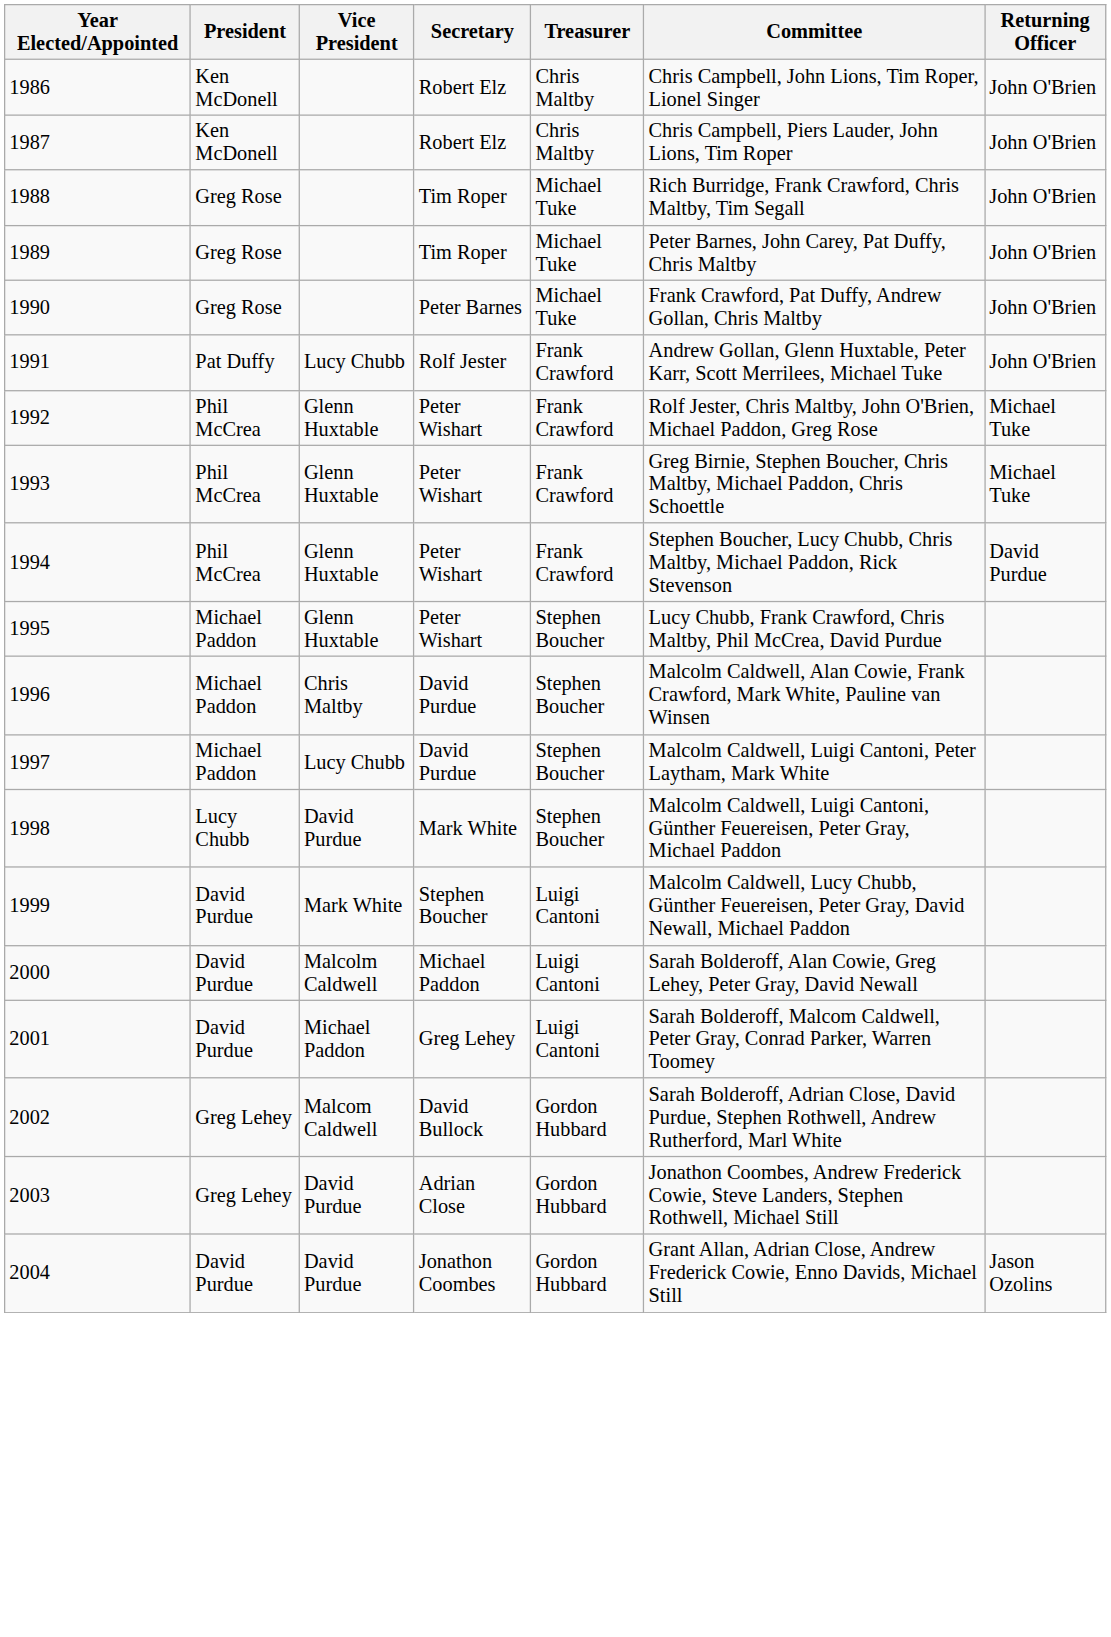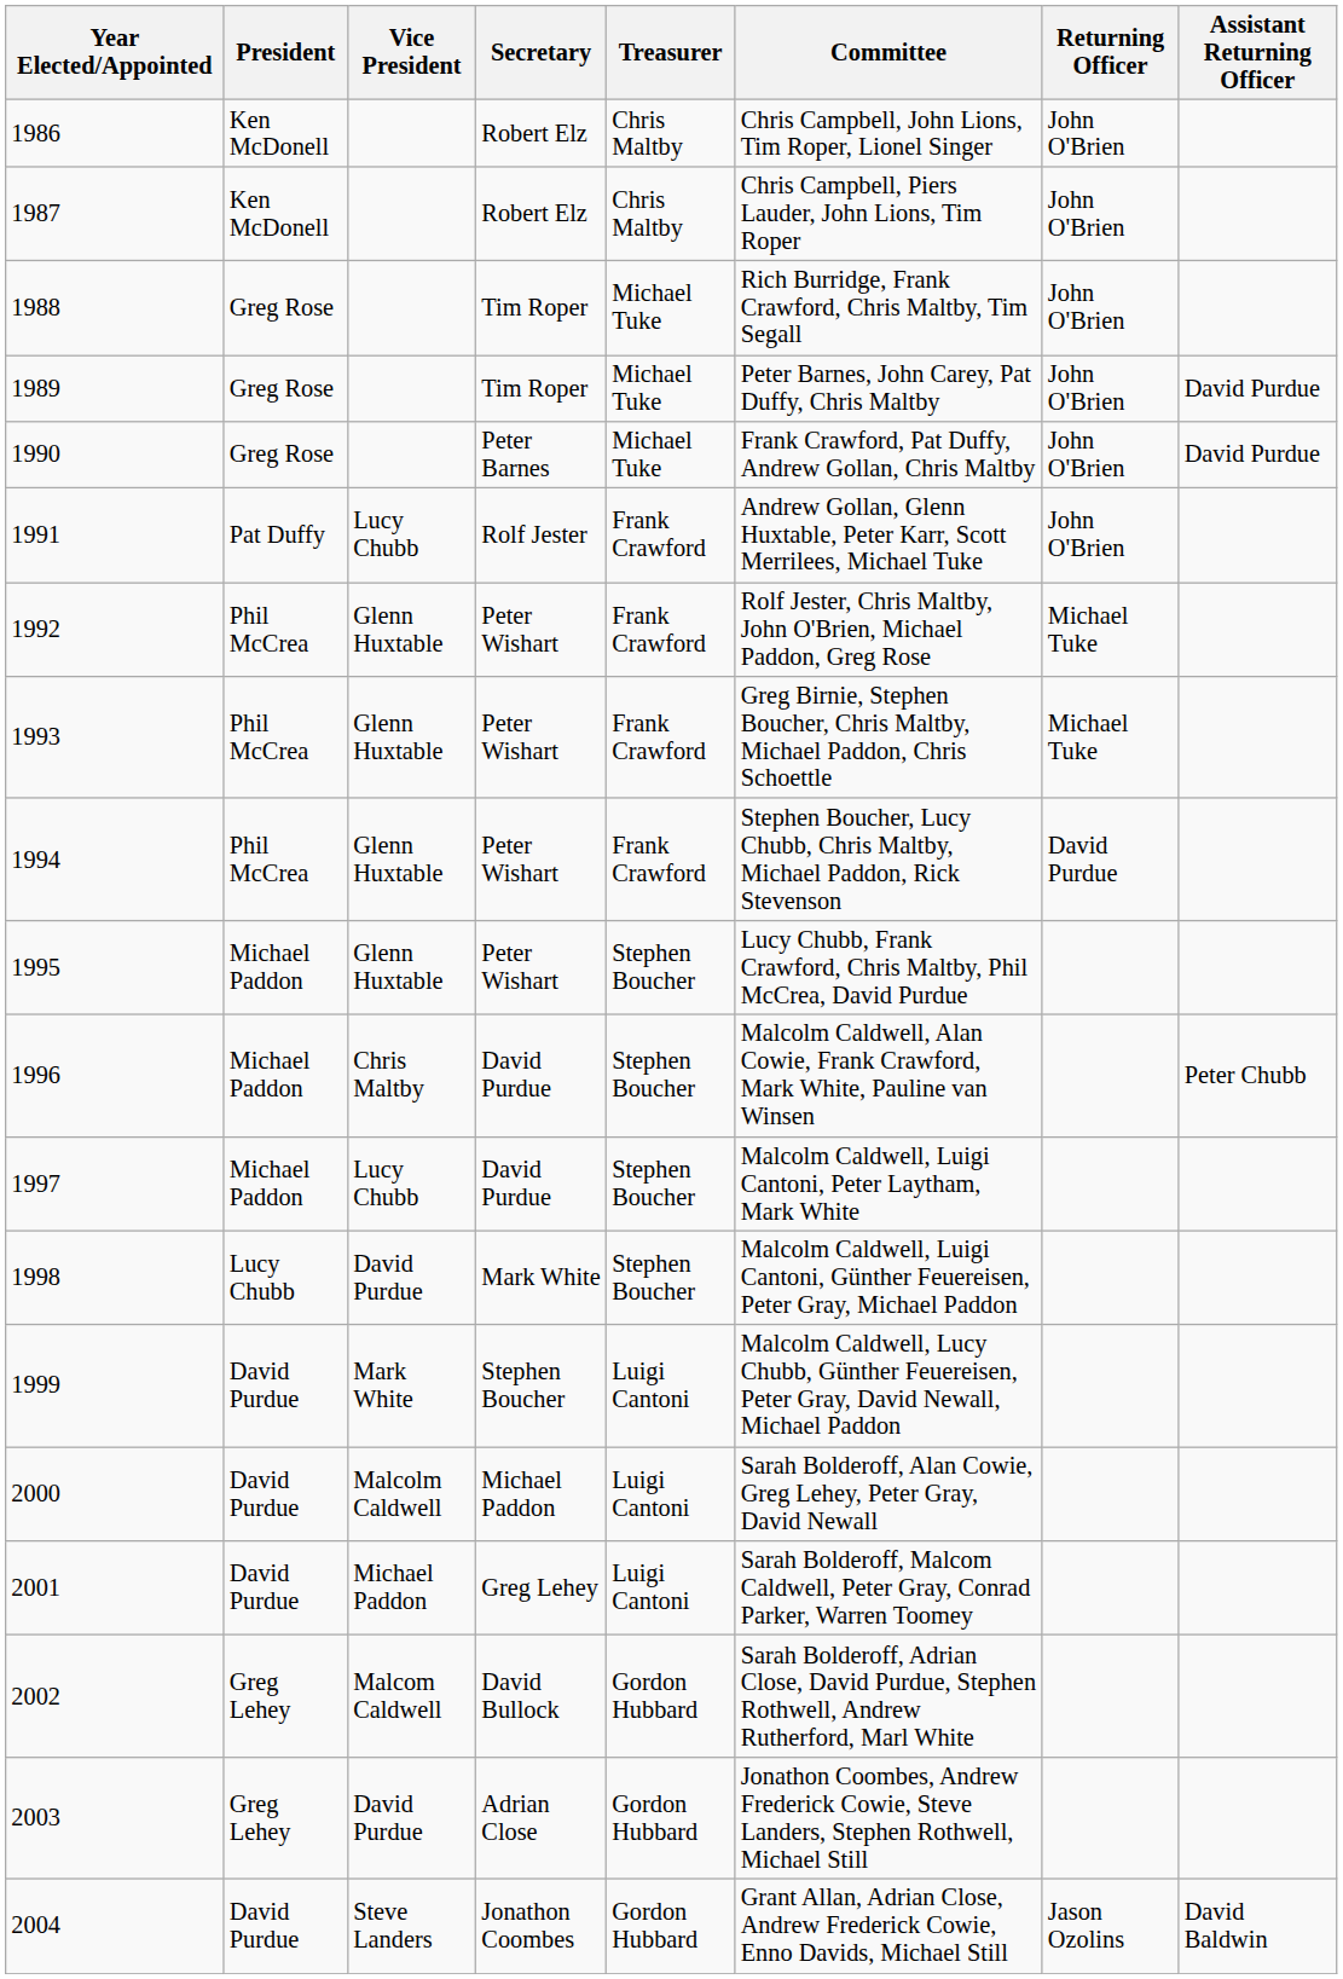 <table class=wikitable>
 <tr>
 <th>Year Elected/Appointed</th>
 <th>President</th>
 <th>Vice President</th>
 <th>Secretary</th>
 <th>Treasurer</th>
 <th>Committee</th>
 <th>Returning Officer</th>
+<th>Assistant Returning Officer</th>
 </tr>
 <tr>
 <td>1986</td>
 <td>Ken McDonell</td>
 <td></td>
 <td>Robert Elz</td>
 <td>Chris Maltby</td>
 <td>Chris Campbell, John Lions, Tim Roper, Lionel Singer</td>
 <td>John O'Brien</td>
+<td></td>
 </tr>
 <tr>
 <td>1987</td>
 <td>Ken McDonell</td>
 <td></td>
 <td>Robert Elz</td>
 <td>Chris Maltby</td>
 <td>Chris Campbell, Piers Lauder, John Lions, Tim Roper</td>
 <td>John O'Brien</td>
+<td></td>
 </tr>
 <tr>
 <td>1988</td>
 <td>Greg Rose</td>
 <td></td>
 <td>Tim Roper</td>
 <td>Michael Tuke</td>
 <td>Rich Burridge, Frank Crawford, Chris Maltby, Tim Segall</td>
 <td>John O'Brien</td>
+<td></td>
 </tr>
 <tr>
 <td>1989</td>
 <td>Greg Rose</td>
 <td></td>
 <td>Tim Roper</td>
 <td>Michael Tuke</td>
 <td>Peter Barnes, John Carey, Pat Duffy, Chris Maltby</td>
 <td>John O'Brien</td>
+<td>David Purdue</td>
 </tr>
 <tr>
 <td>1990</td>
 <td>Greg Rose</td>
 <td></td>
 <td>Peter Barnes</td>
 <td>Michael Tuke</td>
 <td>Frank Crawford, Pat Duffy, Andrew Gollan, Chris Maltby</td>
 <td>John O'Brien</td>
+<td>David Purdue</td>
 </tr>
 <tr>
 <td>1991</td>
 <td>Pat Duffy</td>
 <td>Lucy Chubb</td>
 <td>Rolf Jester</td>
 <td>Frank Crawford</td>
 <td>Andrew Gollan, Glenn Huxtable, Peter Karr, Scott Merrilees, Michael Tuke</td>
 <td>John O'Brien</td>
+<td></td>
 </tr>
 <tr>
 <td>1992</td>
 <td>Phil McCrea</td>
 <td>Glenn Huxtable</td>
 <td>Peter Wishart</td>
 <td>Frank Crawford</td>
 <td>Rolf Jester, Chris Maltby, John O'Brien, Michael Paddon, Greg Rose</td>
 <td>Michael Tuke</td>
+<td></td>
 </tr>
 <tr>
 <td>1993</td>
 <td>Phil McCrea</td>
 <td>Glenn Huxtable</td>
 <td>Peter Wishart</td>
 <td>Frank Crawford</td>
 <td>Greg Birnie, Stephen Boucher, Chris Maltby, Michael Paddon, Chris Schoettle</td>
 <td>Michael Tuke</td>
+<td></td>
 </tr>
 <tr>
 <td>1994</td>
 <td>Phil McCrea</td>
 <td>Glenn Huxtable</td>
 <td>Peter Wishart</td>
 <td>Frank Crawford</td>
 <td>Stephen Boucher, Lucy Chubb, Chris Maltby, Michael Paddon, Rick Stevenson</td>
 <td>David Purdue</td>
+<td></td>
 </tr>
 <tr>
 <td>1995</td>
 <td>Michael Paddon</td>
 <td>Glenn Huxtable</td>
 <td>Peter Wishart</td>
 <td>Stephen Boucher</td>
 <td>Lucy Chubb, Frank Crawford, Chris Maltby, Phil McCrea, David Purdue</td>
+<td></td>
 <td></td>
 </tr>
 <tr>
 <td>1996</td>
 <td>Michael Paddon</td>
 <td>Chris Maltby</td>
 <td>David Purdue</td>
 <td>Stephen Boucher</td>
 <td>Malcolm Caldwell, Alan Cowie, Frank Crawford, Mark White, Pauline van Winsen</td>
 <td></td>
+<td>Peter Chubb</td>
 </tr>
 <tr>
 <td>1997</td>
 <td>Michael Paddon</td>
 <td>Lucy Chubb</td>
 <td>David Purdue</td>
 <td>Stephen Boucher</td>
 <td>Malcolm Caldwell, Luigi Cantoni, Peter Laytham, Mark White</td>
+<td></td>
 <td></td>
 </tr>
 <tr>
 <td>1998</td>
 <td>Lucy Chubb</td>
 <td>David Purdue</td>
 <td>Mark White</td>
 <td>Stephen Boucher</td>
 <td>Malcolm Caldwell, Luigi Cantoni, Günther Feuereisen, Peter Gray, Michael Paddon</td>
 <td></td>
+<td></td>
 </tr>
 <tr>
 <td>1999</td>
 <td>David Purdue</td>
 <td>Mark White</td>
 <td>Stephen Boucher</td>
 <td>Luigi Cantoni</td>
 <td>Malcolm Caldwell, Lucy Chubb, Günther Feuereisen, Peter Gray, David Newall, Michael Paddon</td>
+<td></td>
 <td></td>
 </tr>
 <tr>
 <td>2000</td>
 <td>David Purdue</td>
 <td>Malcolm Caldwell</td>
 <td>Michael Paddon</td>
 <td>Luigi Cantoni</td>
 <td>Sarah Bolderoff, Alan Cowie, Greg Lehey, Peter Gray, David Newall</td>
 <td></td>
+<td></td>
 </tr>
 <tr>
 <td>2001</td>
 <td>David Purdue</td>
 <td>Michael Paddon</td>
 <td>Greg Lehey</td>
 <td>Luigi Cantoni</td>
 <td>Sarah Bolderoff, Malcom Caldwell, Peter Gray, Conrad Parker, Warren Toomey</td>
+<td></td>
 <td></td>
 </tr>
 <tr>
 <td>2002</td>
 <td>Greg Lehey</td>
 <td>Malcom Caldwell</td>
 <td>David Bullock</td>
 <td>Gordon Hubbard</td>
 <td>Sarah Bolderoff, Adrian Close, David Purdue, Stephen Rothwell, Andrew Rutherford, Marl White</td>
 <td></td>
+<td></td>
 </tr>
 <tr>
 <td>2003</td>
 <td>Greg Lehey</td>
 <td>David Purdue</td>
 <td>Adrian Close</td>
 <td>Gordon Hubbard</td>
 <td>Jonathon Coombes, Andrew Frederick Cowie, Steve Landers, Stephen Rothwell, Michael Still</td>
 <td></td>
+<td></td>
 </tr>
 <tr>
 <td>2004</td>
 <td>David Purdue</td>
-<td>David Purdue</td>
+<td>Steve Landers</td>
 <td>Jonathon Coombes</td>
 <td>Gordon Hubbard</td>
 <td>Grant Allan, Adrian Close, Andrew Frederick Cowie, Enno Davids, Michael Still</td>
 <td>Jason Ozolins</td>
+<td>David Baldwin</td>
 </tr>
 </table>
